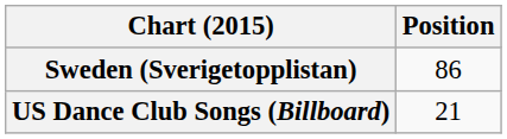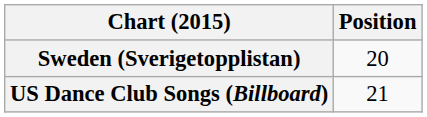 <table class="wikitable sortable plainrowheaders" style="text-align:center;">
 <tr>
 <th scope="col">Chart (2015)</th>
 <th scope="col">Position</th>
 </tr>
 <tr>
 <th scope="row">Sweden (Sverigetopplistan)</th>
-<td>86</td>
+<td>20</td>
 </tr>
 <tr>
 <th scope="row">US Dance Club Songs (<em>Billboard</em>)</th>
 <td>21</td>
 </tr>
 </table>
